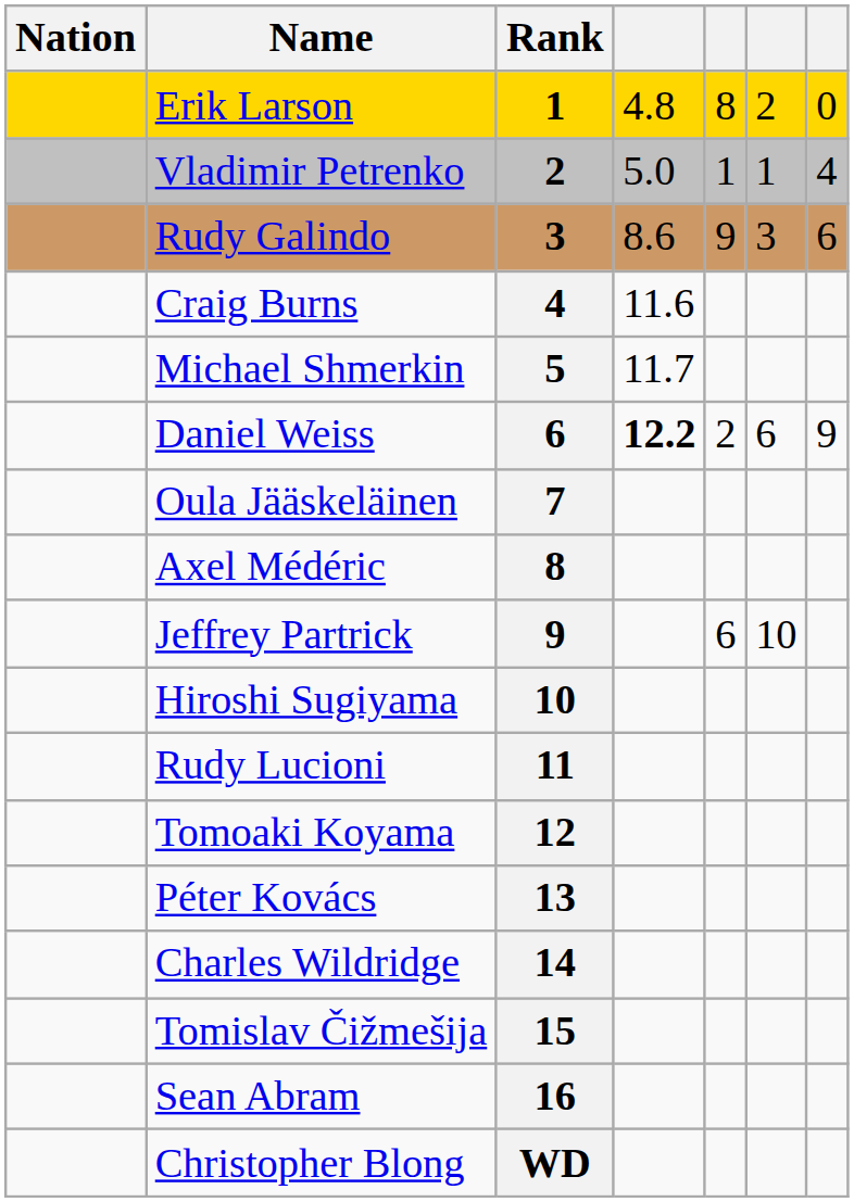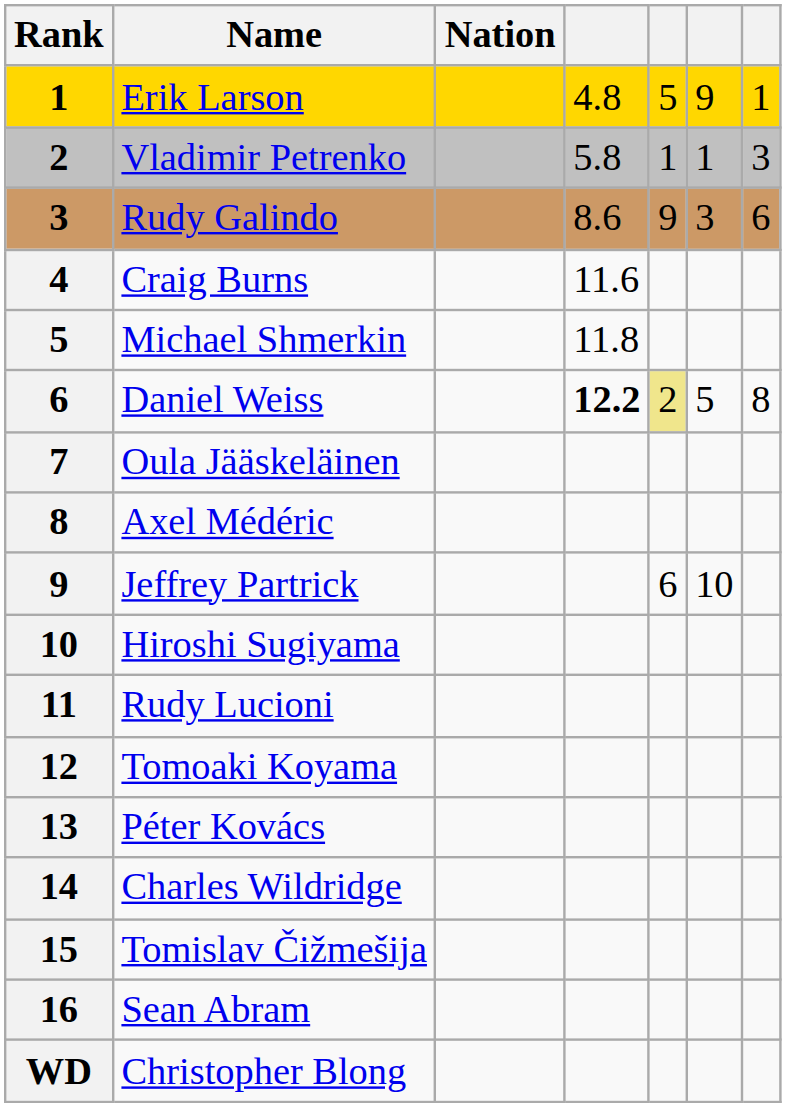 <table class="wikitable sortable">
 <tr>
+<th>Rank</th>
+<th>Name</th>
 <th>Nation</th>
-<th>Name</th>
-<th>Rank</th>
 <th></th>
 <th></th>
 <th></th>
 <th></th>
 </tr>
 <tr bgcolor=gold>
+<td align=center><strong>1</strong></td>
+<td><a href='#'>Erik Larson</a></td>
 <td></td>
-<td><a href='#'>Erik Larson</a></td>
-<td align=center><strong>1</strong></td>
 <td>4.8</td>
-<td>8</td>
-<td>2</td>
-<td>0</td>
+<td>5</td>
+<td>9</td>
+<td>1</td>
 </tr>
 <tr bgcolor=silver>
+<td align=center><strong>2</strong></td>
+<td><a href='#'>Vladimir Petrenko</a></td>
 <td></td>
-<td><a href='#'>Vladimir Petrenko</a></td>
-<td align=center><strong>2</strong></td>
-<td>5.0</td>
+<td>5.8</td>
 <td>1</td>
 <td>1</td>
-<td>4</td>
+<td>3</td>
 </tr>
 <tr bgcolor=cc9966>
+<td align=center><strong>3</strong></td>
+<td><a href='#'>Rudy Galindo</a></td>
 <td></td>
-<td><a href='#'>Rudy Galindo</a></td>
-<td align=center><strong>3</strong></td>
 <td>8.6</td>
 <td>9</td>
 <td>3</td>
 <td>6</td>
 </tr>
 <tr>
+<th>4</th>
+<td><a href='#'>Craig Burns</a></td>
 <td></td>
-<td><a href='#'>Craig Burns</a></td>
-<th>4</th>
 <td>11.6</td>
 <td></td>
 <td></td>
 <td></td>
 </tr>
 <tr>
+<th>5</th>
+<td><a href='#'>Michael Shmerkin</a></td>
 <td></td>
-<td><a href='#'>Michael Shmerkin</a></td>
-<th>5</th>
-<td>11.7</td>
+<td>11.8</td>
 <td></td>
 <td></td>
 <td></td>
 </tr>
 <tr>
+<th>6</th>
+<td><a href='#'>Daniel Weiss</a></td>
 <td></td>
-<td><a href='#'>Daniel Weiss</a></td>
-<th>6</th>
 <td><strong>12.2</strong></td>
-<td>2</td>
-<td>6</td>
-<td>9</td>
+<td style="background: khaki;">2</td>
+<td>5</td>
+<td>8</td>
 </tr>
 <tr>
+<th>7</th>
+<td><a href='#'>Oula Jääskeläinen</a></td>
 <td></td>
-<td><a href='#'>Oula Jääskeläinen</a></td>
-<th>7</th>
 <td></td>
 <td></td>
 <td></td>
 <td></td>
 </tr>
 <tr>
+<th>8</th>
+<td><a href='#'>Axel Médéric</a></td>
 <td></td>
-<td><a href='#'>Axel Médéric</a></td>
-<th>8</th>
 <td></td>
 <td></td>
 <td></td>
 <td></td>
 </tr>
 <tr>
+<th>9</th>
+<td><a href='#'>Jeffrey Partrick</a></td>
 <td></td>
-<td><a href='#'>Jeffrey Partrick</a></td>
-<th>9</th>
 <td></td>
 <td>6</td>
 <td>10</td>
 <td></td>
 </tr>
 <tr>
+<th>10</th>
+<td><a href='#'>Hiroshi Sugiyama</a></td>
 <td></td>
-<td><a href='#'>Hiroshi Sugiyama</a></td>
-<th>10</th>
 <td></td>
 <td></td>
 <td></td>
 <td></td>
 </tr>
 <tr>
+<th>11</th>
+<td><a href='#'>Rudy Lucioni</a></td>
 <td></td>
-<td><a href='#'>Rudy Lucioni</a></td>
-<th>11</th>
 <td></td>
 <td></td>
 <td></td>
 <td></td>
 </tr>
 <tr>
+<th>12</th>
+<td><a href='#'>Tomoaki Koyama</a></td>
 <td></td>
-<td><a href='#'>Tomoaki Koyama</a></td>
-<th>12</th>
 <td></td>
 <td></td>
 <td></td>
 <td></td>
 </tr>
 <tr>
+<th>13</th>
+<td><a href='#'>Péter Kovács</a></td>
 <td></td>
-<td><a href='#'>Péter Kovács</a></td>
-<th>13</th>
 <td></td>
 <td></td>
 <td></td>
 <td></td>
 </tr>
 <tr>
+<th>14</th>
+<td><a href='#'>Charles Wildridge</a></td>
 <td></td>
-<td><a href='#'>Charles Wildridge</a></td>
-<th>14</th>
 <td></td>
 <td></td>
 <td></td>
 <td></td>
 </tr>
 <tr>
+<th>15</th>
+<td><a href='#'>Tomislav Čižmešija</a></td>
 <td></td>
-<td><a href='#'>Tomislav Čižmešija</a></td>
-<th>15</th>
 <td></td>
 <td></td>
 <td></td>
 <td></td>
 </tr>
 <tr>
+<th>16</th>
+<td><a href='#'>Sean Abram</a></td>
 <td></td>
-<td><a href='#'>Sean Abram</a></td>
-<th>16</th>
 <td></td>
 <td></td>
 <td></td>
 <td></td>
 </tr>
 <tr>
+<th>WD</th>
+<td><a href='#'>Christopher Blong</a></td>
 <td></td>
-<td><a href='#'>Christopher Blong</a></td>
-<th>WD</th>
 <td></td>
 <td></td>
 <td></td>
 <td></td>
 </tr>
 </table>
